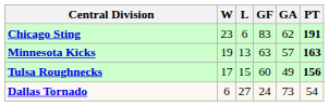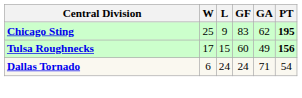 <table class="wikitable" style="text-align:center">
 <tr>
 <th style="width:17em">Central Division</th>
 <th>W</th>
 <th>L</th>
 <th>GF</th>
 <th>GA</th>
 <th>PT</th>
 </tr>
 <tr align=center bgcolor=#ccffcc>
 <td align=left><strong><a href='#'>Chicago Sting</a></strong></td>
-<td>23</td>
-<td>6</td>
+<td>25</td>
+<td>9</td>
 <td>83</td>
 <td>62</td>
-<td><strong>191</strong></td>
-</tr>
-<tr align=center bgcolor=#ccffcc>
-<td align=left><strong><a href='#'>Minnesota Kicks</a></strong></td>
-<td>19</td>
-<td>13</td>
-<td>63</td>
-<td>57</td>
-<td><strong>163</strong></td>
+<td><strong>195</strong></td>
 </tr>
 <tr align=center bgcolor=#ccffcc>
 <td align=left><strong><a href='#'>Tulsa Roughnecks</a></strong></td>
 <td>17</td>
 <td>15</td>
 <td>60</td>
 <td>49</td>
 <td><strong>156</strong></td>
 </tr>
 <tr align=center bgcolor=#FAF8F0>
 <td align=left><strong><a href='#'>Dallas Tornado</a></strong></td>
 <td>6</td>
-<td>27</td>
 <td>24</td>
-<td>73</td>
+<td>24</td>
+<td>71</td>
 <td>54</td>
 </tr>
 </table>
